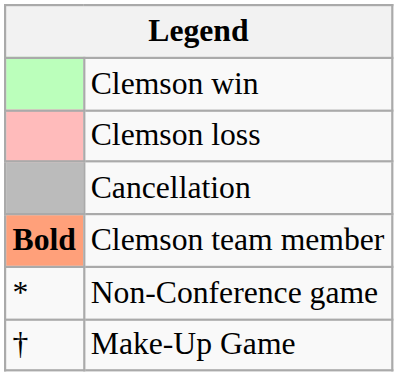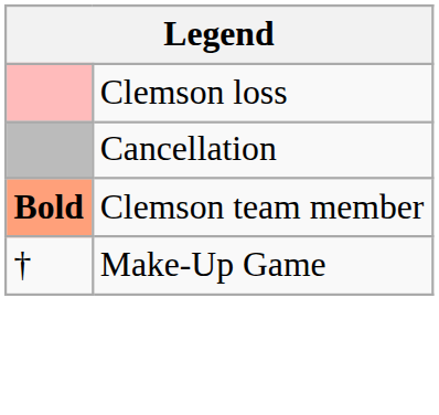 <table class="wikitable" style="font-size:90%">
 <tr>
 <th colspan=2>Legend</th>
-</tr>
-<tr>
-<td style="background:#bfb;"> </td>
-<td>Clemson win</td>
 </tr>
 <tr>
 <td style="background:#fbb;"> </td>
 <td>Clemson loss</td>
 </tr>
 <tr>
 <td style="background:#bbb;"> </td>
 <td>Cancellation</td>
 </tr>
 <tr>
 <td style="background: lightsalmon;"><strong>Bold</strong></td>
 <td>Clemson team member</td>
 </tr>
 <tr>
-<td>*</td>
-<td>Non-Conference game</td>
-</tr>
-<tr>
 <td>†</td>
 <td>Make-Up Game</td>
 </tr>
 </table>
